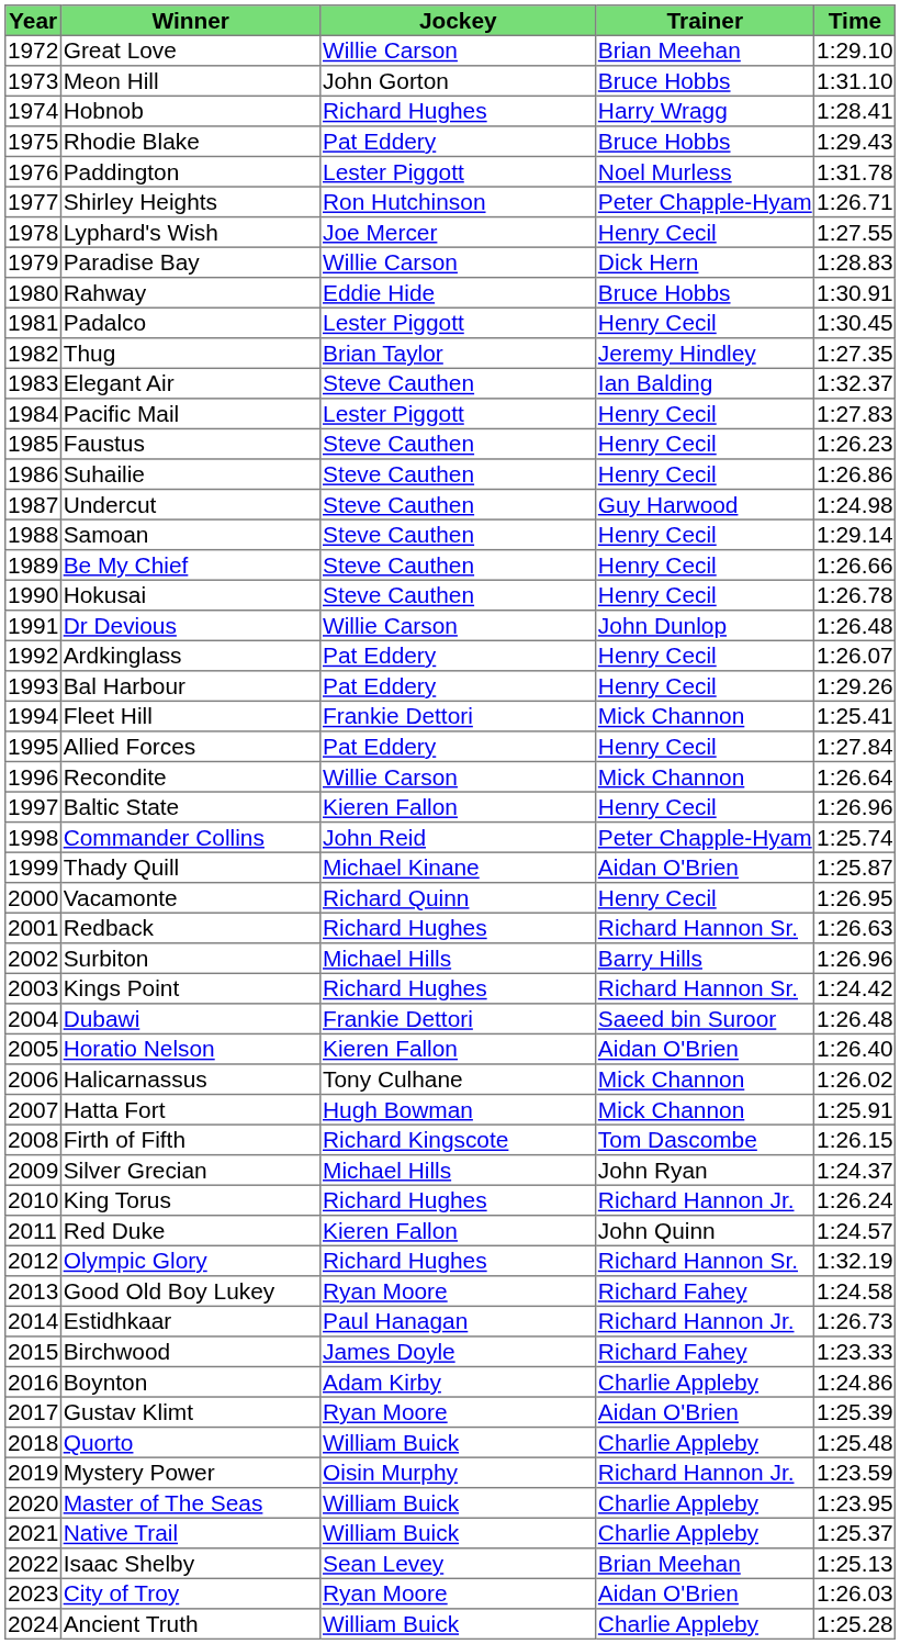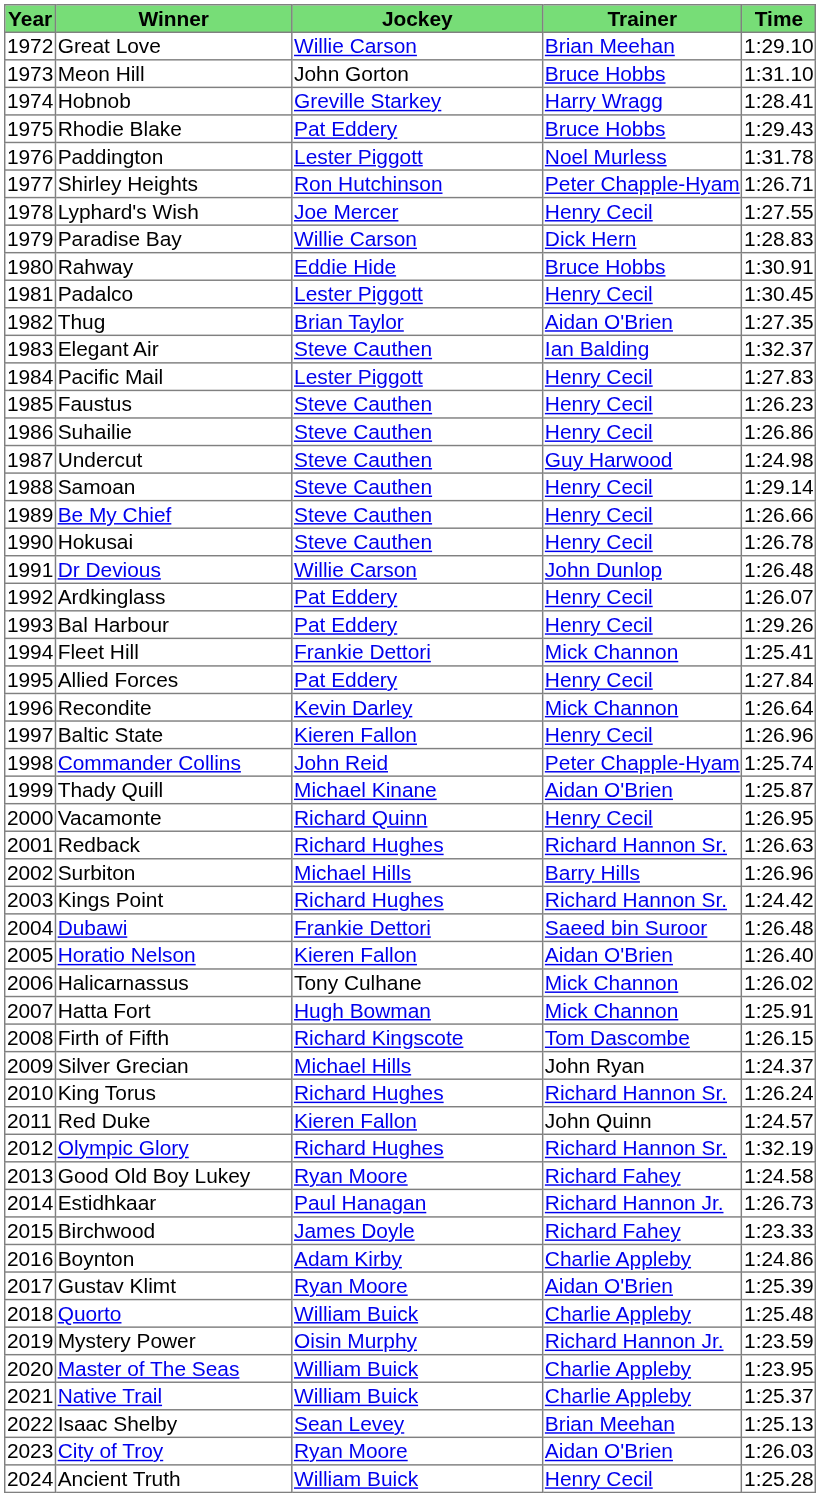 <table class = "sortable" | border="1" style="border-collapse: collapse; font-size:90%">
 <tr bgcolor="#77dd77" align="center">
 <th>Year</th>
 <th>Winner</th>
 <th>Jockey</th>
 <th>Trainer</th>
 <th>Time</th>
 </tr>
 <tr>
 <td>1972</td>
 <td width=160px>Great Love</td>
 <td width=170px><a href='#'>Willie Carson</a></td>
 <td><a href='#'>Brian Meehan</a></td>
 <td>1:29.10</td>
 </tr>
 <tr>
 <td>1973</td>
 <td>Meon Hill</td>
 <td>John Gorton</td>
 <td><a href='#'>Bruce Hobbs</a></td>
 <td>1:31.10</td>
 </tr>
 <tr>
 <td>1974</td>
 <td>Hobnob</td>
-<td><a href='#'>Richard Hughes</a></td>
+<td><a href='#'>Greville Starkey</a></td>
 <td><a href='#'>Harry Wragg</a></td>
 <td>1:28.41</td>
 </tr>
 <tr>
 <td>1975</td>
 <td>Rhodie Blake</td>
 <td><a href='#'>Pat Eddery</a></td>
 <td><a href='#'>Bruce Hobbs</a></td>
 <td>1:29.43</td>
 </tr>
 <tr>
 <td>1976</td>
 <td>Paddington</td>
 <td><a href='#'>Lester Piggott</a></td>
 <td><a href='#'>Noel Murless</a></td>
 <td>1:31.78</td>
 </tr>
 <tr>
 <td>1977</td>
 <td>Shirley Heights</td>
 <td><a href='#'>Ron Hutchinson</a></td>
 <td><a href='#'>Peter Chapple-Hyam</a></td>
 <td>1:26.71</td>
 </tr>
 <tr>
 <td>1978</td>
 <td>Lyphard's Wish</td>
 <td><a href='#'>Joe Mercer</a></td>
 <td><a href='#'>Henry Cecil</a></td>
 <td>1:27.55</td>
 </tr>
 <tr>
 <td>1979</td>
 <td>Paradise Bay</td>
 <td><a href='#'>Willie Carson</a></td>
 <td><a href='#'>Dick Hern</a></td>
 <td>1:28.83</td>
 </tr>
 <tr>
 <td>1980</td>
 <td>Rahway</td>
 <td><a href='#'>Eddie Hide</a></td>
 <td><a href='#'>Bruce Hobbs</a></td>
 <td>1:30.91</td>
 </tr>
 <tr>
 <td>1981</td>
 <td>Padalco</td>
 <td><a href='#'>Lester Piggott</a></td>
 <td><a href='#'>Henry Cecil</a></td>
 <td>1:30.45</td>
 </tr>
 <tr>
 <td>1982</td>
 <td>Thug</td>
 <td><a href='#'>Brian Taylor</a></td>
-<td><a href='#'>Jeremy Hindley</a></td>
+<td><a href='#'>Aidan O'Brien</a></td>
 <td>1:27.35</td>
 </tr>
 <tr>
 <td>1983</td>
 <td>Elegant Air</td>
 <td><a href='#'>Steve Cauthen</a></td>
 <td><a href='#'>Ian Balding</a></td>
 <td>1:32.37</td>
 </tr>
 <tr>
 <td>1984</td>
 <td>Pacific Mail</td>
 <td><a href='#'>Lester Piggott</a></td>
 <td><a href='#'>Henry Cecil</a></td>
 <td>1:27.83</td>
 </tr>
 <tr>
 <td>1985</td>
 <td>Faustus</td>
 <td><a href='#'>Steve Cauthen</a></td>
 <td><a href='#'>Henry Cecil</a></td>
 <td>1:26.23</td>
 </tr>
 <tr>
 <td>1986</td>
 <td>Suhailie</td>
 <td><a href='#'>Steve Cauthen</a></td>
 <td><a href='#'>Henry Cecil</a></td>
 <td>1:26.86</td>
 </tr>
 <tr>
 <td>1987</td>
 <td>Undercut</td>
 <td><a href='#'>Steve Cauthen</a></td>
 <td><a href='#'>Guy Harwood</a></td>
 <td>1:24.98</td>
 </tr>
 <tr>
 <td>1988</td>
 <td>Samoan</td>
 <td><a href='#'>Steve Cauthen</a></td>
 <td><a href='#'>Henry Cecil</a></td>
 <td>1:29.14</td>
 </tr>
 <tr>
 <td>1989</td>
 <td><a href='#'>Be My Chief</a></td>
 <td><a href='#'>Steve Cauthen</a></td>
 <td><a href='#'>Henry Cecil</a></td>
 <td>1:26.66</td>
 </tr>
 <tr>
 <td>1990</td>
 <td>Hokusai</td>
 <td><a href='#'>Steve Cauthen</a></td>
 <td><a href='#'>Henry Cecil</a></td>
 <td>1:26.78</td>
 </tr>
 <tr>
 <td>1991</td>
 <td><a href='#'>Dr Devious</a></td>
 <td><a href='#'>Willie Carson</a></td>
 <td><a href='#'>John Dunlop</a></td>
 <td>1:26.48</td>
 </tr>
 <tr>
 <td>1992</td>
 <td>Ardkinglass</td>
 <td><a href='#'>Pat Eddery</a></td>
 <td><a href='#'>Henry Cecil</a></td>
 <td>1:26.07</td>
 </tr>
 <tr>
 <td>1993</td>
 <td>Bal Harbour</td>
 <td><a href='#'>Pat Eddery</a></td>
 <td><a href='#'>Henry Cecil</a></td>
 <td>1:29.26</td>
 </tr>
 <tr>
 <td>1994</td>
 <td>Fleet Hill</td>
 <td><a href='#'>Frankie Dettori</a></td>
 <td><a href='#'>Mick Channon</a></td>
 <td>1:25.41</td>
 </tr>
 <tr>
 <td>1995</td>
 <td>Allied Forces</td>
 <td><a href='#'>Pat Eddery</a></td>
 <td><a href='#'>Henry Cecil</a></td>
 <td>1:27.84</td>
 </tr>
 <tr>
 <td>1996</td>
 <td>Recondite</td>
-<td><a href='#'>Willie Carson</a></td>
+<td><a href='#'>Kevin Darley</a></td>
 <td><a href='#'>Mick Channon</a></td>
 <td>1:26.64</td>
 </tr>
 <tr>
 <td>1997</td>
 <td>Baltic State</td>
 <td><a href='#'>Kieren Fallon</a></td>
 <td><a href='#'>Henry Cecil</a></td>
 <td>1:26.96</td>
 </tr>
 <tr>
 <td>1998</td>
 <td><a href='#'>Commander Collins</a></td>
 <td><a href='#'>John Reid</a></td>
 <td><a href='#'>Peter Chapple-Hyam</a></td>
 <td>1:25.74</td>
 </tr>
 <tr>
 <td>1999</td>
 <td>Thady Quill</td>
 <td><a href='#'>Michael Kinane</a></td>
 <td><a href='#'>Aidan O'Brien</a></td>
 <td>1:25.87</td>
 </tr>
 <tr>
 <td>2000</td>
 <td>Vacamonte</td>
 <td><a href='#'>Richard Quinn</a></td>
 <td><a href='#'>Henry Cecil</a></td>
 <td>1:26.95</td>
 </tr>
 <tr>
 <td>2001</td>
 <td>Redback</td>
 <td><a href='#'>Richard Hughes</a></td>
 <td><a href='#'>Richard Hannon Sr.</a></td>
 <td>1:26.63</td>
 </tr>
 <tr>
 <td>2002</td>
 <td>Surbiton</td>
 <td><a href='#'>Michael Hills</a></td>
 <td><a href='#'>Barry Hills</a></td>
 <td>1:26.96</td>
 </tr>
 <tr>
 <td>2003</td>
 <td>Kings Point</td>
 <td><a href='#'>Richard Hughes</a></td>
 <td><a href='#'>Richard Hannon Sr.</a></td>
 <td>1:24.42</td>
 </tr>
 <tr>
 <td>2004</td>
 <td><a href='#'>Dubawi</a></td>
 <td><a href='#'>Frankie Dettori</a></td>
 <td><a href='#'>Saeed bin Suroor</a></td>
 <td>1:26.48</td>
 </tr>
 <tr>
 <td>2005</td>
 <td><a href='#'>Horatio Nelson</a></td>
 <td><a href='#'>Kieren Fallon</a></td>
 <td><a href='#'>Aidan O'Brien</a></td>
 <td>1:26.40</td>
 </tr>
 <tr>
 <td>2006</td>
 <td>Halicarnassus</td>
 <td>Tony Culhane</td>
 <td><a href='#'>Mick Channon</a></td>
 <td>1:26.02</td>
 </tr>
 <tr>
 <td>2007</td>
 <td>Hatta Fort</td>
 <td><a href='#'>Hugh Bowman</a></td>
 <td><a href='#'>Mick Channon</a></td>
 <td>1:25.91</td>
 </tr>
 <tr>
 <td>2008</td>
 <td>Firth of Fifth</td>
 <td><a href='#'>Richard Kingscote</a></td>
 <td><a href='#'>Tom Dascombe</a></td>
 <td>1:26.15</td>
 </tr>
 <tr>
 <td>2009</td>
 <td>Silver Grecian</td>
 <td><a href='#'>Michael Hills</a></td>
 <td>John Ryan</td>
 <td>1:24.37</td>
 </tr>
 <tr>
 <td>2010</td>
 <td>King Torus</td>
 <td><a href='#'>Richard Hughes</a></td>
-<td><a href='#'>Richard Hannon Jr.</a></td>
+<td><a href='#'>Richard Hannon Sr.</a></td>
 <td>1:26.24</td>
 </tr>
 <tr>
 <td>2011</td>
 <td>Red Duke</td>
 <td><a href='#'>Kieren Fallon</a></td>
 <td>John Quinn</td>
 <td>1:24.57</td>
 </tr>
 <tr>
 <td>2012</td>
 <td><a href='#'>Olympic Glory</a></td>
 <td><a href='#'>Richard Hughes</a></td>
 <td><a href='#'>Richard Hannon Sr.</a></td>
 <td>1:32.19</td>
 </tr>
 <tr>
 <td>2013</td>
 <td>Good Old Boy Lukey</td>
 <td><a href='#'>Ryan Moore</a></td>
 <td><a href='#'>Richard Fahey</a></td>
 <td>1:24.58</td>
 </tr>
 <tr>
 <td>2014</td>
 <td>Estidhkaar</td>
 <td><a href='#'>Paul Hanagan</a></td>
 <td><a href='#'>Richard Hannon Jr.</a></td>
 <td>1:26.73</td>
 </tr>
 <tr>
 <td>2015</td>
 <td>Birchwood</td>
 <td><a href='#'>James Doyle</a></td>
 <td><a href='#'>Richard Fahey</a></td>
 <td>1:23.33</td>
 </tr>
 <tr>
 <td>2016</td>
 <td>Boynton</td>
 <td><a href='#'>Adam Kirby</a></td>
 <td><a href='#'>Charlie Appleby</a></td>
 <td>1:24.86</td>
 </tr>
 <tr>
 <td>2017</td>
 <td>Gustav Klimt</td>
 <td><a href='#'>Ryan Moore</a></td>
 <td><a href='#'>Aidan O'Brien</a></td>
 <td>1:25.39</td>
 </tr>
 <tr>
 <td>2018</td>
 <td><a href='#'>Quorto</a></td>
 <td><a href='#'>William Buick</a></td>
 <td><a href='#'>Charlie Appleby</a></td>
 <td>1:25.48</td>
 </tr>
 <tr>
 <td>2019</td>
 <td>Mystery Power</td>
 <td><a href='#'>Oisin Murphy</a></td>
 <td><a href='#'>Richard Hannon Jr.</a></td>
 <td>1:23.59</td>
 </tr>
 <tr>
 <td>2020</td>
 <td><a href='#'>Master of The Seas</a></td>
 <td><a href='#'>William Buick</a></td>
 <td><a href='#'>Charlie Appleby</a></td>
 <td>1:23.95</td>
 </tr>
 <tr>
 <td>2021</td>
 <td><a href='#'>Native Trail</a></td>
 <td><a href='#'>William Buick</a></td>
 <td><a href='#'>Charlie Appleby</a></td>
 <td>1:25.37</td>
 </tr>
 <tr>
 <td>2022</td>
 <td>Isaac Shelby</td>
 <td><a href='#'>Sean Levey</a></td>
 <td><a href='#'>Brian Meehan</a></td>
 <td>1:25.13</td>
 </tr>
 <tr>
 <td>2023</td>
 <td><a href='#'>City of Troy</a></td>
 <td><a href='#'>Ryan Moore</a></td>
 <td><a href='#'>Aidan O'Brien</a></td>
 <td>1:26.03</td>
 </tr>
 <tr>
 <td>2024</td>
 <td>Ancient Truth</td>
 <td><a href='#'>William Buick</a></td>
-<td><a href='#'>Charlie Appleby</a></td>
+<td><a href='#'>Henry Cecil</a></td>
 <td>1:25.28</td>
 </tr>
 </table>
